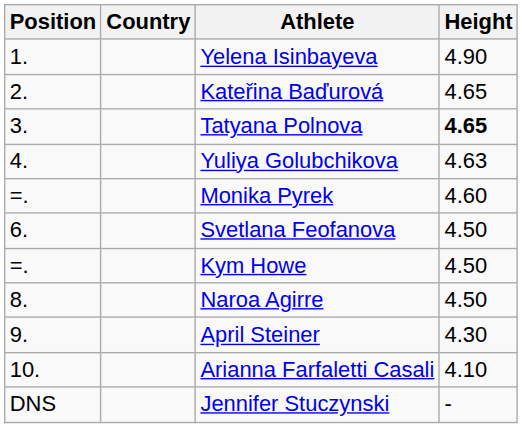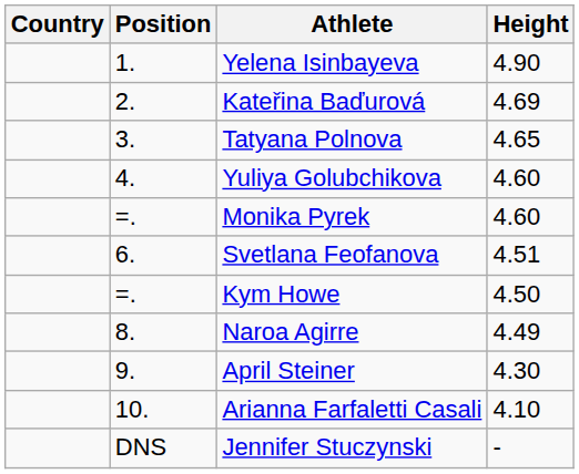 <table class="wikitable">
 <tr>
+<th>Country</th>
 <th>Position</th>
-<th>Country</th>
 <th>Athlete</th>
 <th>Height</th>
 </tr>
 <tr>
+<td></td>
 <td>1.</td>
-<td></td>
 <td><a href='#'>Yelena Isinbayeva</a></td>
 <td>4.90</td>
 </tr>
 <tr>
+<td></td>
 <td>2.</td>
+<td><a href='#'>Kateřina Baďurová</a></td>
+<td>4.69</td>
+</tr>
+<tr>
 <td></td>
-<td><a href='#'>Kateřina Baďurová</a></td>
+<td>3.</td>
+<td><a href='#'>Tatyana Polnova</a></td>
 <td>4.65</td>
 </tr>
 <tr>
-<td>3.</td>
 <td></td>
-<td><a href='#'>Tatyana Polnova</a></td>
-<td><strong>4.65</strong></td>
+<td>4.</td>
+<td><a href='#'>Yuliya Golubchikova</a></td>
+<td>4.60</td>
 </tr>
 <tr>
-<td>4.</td>
 <td></td>
-<td><a href='#'>Yuliya Golubchikova</a></td>
-<td>4.63</td>
-</tr>
-<tr>
 <td>=.</td>
-<td></td>
 <td><a href='#'>Monika Pyrek</a></td>
 <td>4.60</td>
 </tr>
 <tr>
+<td></td>
 <td>6.</td>
-<td></td>
 <td><a href='#'>Svetlana Feofanova</a></td>
-<td>4.50</td>
+<td>4.51</td>
 </tr>
 <tr>
+<td></td>
 <td>=.</td>
-<td></td>
 <td><a href='#'>Kym Howe</a></td>
 <td>4.50</td>
 </tr>
 <tr>
+<td></td>
 <td>8.</td>
-<td></td>
 <td><a href='#'>Naroa Agirre</a></td>
-<td>4.50</td>
+<td>4.49</td>
 </tr>
 <tr>
+<td></td>
 <td>9.</td>
-<td></td>
 <td><a href='#'>April Steiner</a></td>
 <td>4.30</td>
 </tr>
 <tr>
+<td></td>
 <td>10.</td>
-<td></td>
 <td><a href='#'>Arianna Farfaletti Casali</a></td>
 <td>4.10</td>
 </tr>
 <tr>
+<td></td>
 <td>DNS</td>
-<td></td>
 <td><a href='#'>Jennifer Stuczynski</a></td>
 <td>-</td>
 </tr>
 </table>
